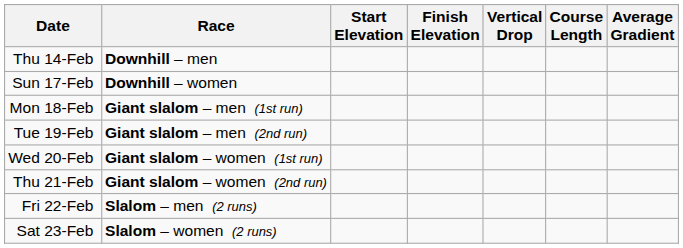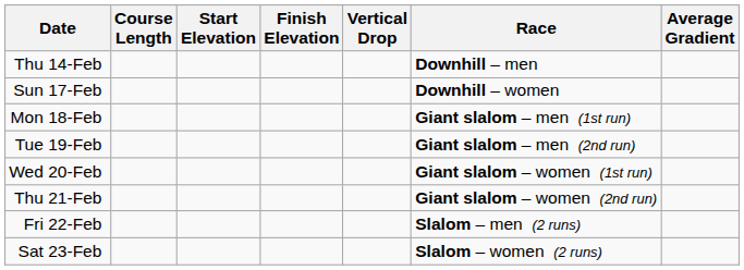 <table class=wikitable style="font-size:90%;">
 <tr bgcolor=lightgrey>
 <th>Date</th>
-<th>Race</th>
+<th>Course<br>Length</th>
 <th>Start<br>Elevation</th>
 <th>Finish<br>Elevation</th>
 <th>Vertical<br>Drop</th>
-<th>Course<br>Length</th>
+<th>Race</th>
 <th>Average<br>Gradient</th>
 </tr>
 <tr>
 <td align=right>Thu 14-Feb </td>
-<td><strong>Downhill</strong> – men</td>
 <td> </td>
 <td> </td>
 <td> </td>
 <td> </td>
+<td><strong>Downhill</strong> – men</td>
 <td align=center></td>
 </tr>
 <tr>
 <td align=right>Sun 17-Feb </td>
-<td><strong>Downhill</strong> – women</td>
 <td> </td>
 <td> </td>
 <td> </td>
 <td> </td>
+<td><strong>Downhill</strong> – women</td>
 <td align=center></td>
 </tr>
 <tr>
 <td align=right>Mon 18-Feb </td>
-<td><strong>Giant slalom</strong> – men  <small><em>(1st run)</em></small></td>
+<td> </td>
 <td align=right> </td>
 <td> </td>
 <td> </td>
-<td> </td>
+<td><strong>Giant slalom</strong> – men  <small><em>(1st run)</em></small></td>
 <td align=center></td>
 </tr>
 <tr>
 <td align=right>Tue 19-Feb </td>
-<td><strong>Giant slalom</strong> – men  <small><em>(2nd run)</em></small></td>
+<td> </td>
 <td align=right> </td>
 <td> </td>
 <td> </td>
-<td> </td>
+<td><strong>Giant slalom</strong> – men  <small><em>(2nd run)</em></small></td>
 <td align=center></td>
 </tr>
 <tr>
 <td align=right>Wed 20-Feb </td>
-<td><strong>Giant slalom</strong> – women  <small><em>(1st run)</em></small></td>
+<td> </td>
 <td align=right> </td>
 <td> </td>
 <td> </td>
-<td> </td>
+<td><strong>Giant slalom</strong> – women  <small><em>(1st run)</em></small></td>
 <td align=center></td>
 </tr>
 <tr>
 <td align=right>Thu 21-Feb </td>
-<td><strong>Giant slalom</strong> – women  <small><em>(2nd run)</em></small></td>
+<td> </td>
 <td align=right> </td>
 <td> </td>
 <td> </td>
-<td> </td>
+<td><strong>Giant slalom</strong> – women  <small><em>(2nd run)</em></small></td>
 <td align=center></td>
 </tr>
 <tr>
 <td align=right>Fri 22-Feb </td>
-<td><strong>Slalom</strong> – men  <small><em>(2 runs)</em></small></td>
+<td> </td>
 <td align=right> </td>
 <td> </td>
 <td> </td>
-<td> </td>
+<td><strong>Slalom</strong> – men  <small><em>(2 runs)</em></small></td>
 <td align=center></td>
 </tr>
 <tr>
 <td align=right>Sat 23-Feb </td>
-<td><strong>Slalom</strong> – women  <small><em>(2 runs)</em></small></td>
+<td> </td>
 <td align=right> </td>
 <td> </td>
 <td> </td>
-<td> </td>
+<td><strong>Slalom</strong> – women  <small><em>(2 runs)</em></small></td>
 <td align=center></td>
 </tr>
 </table>
